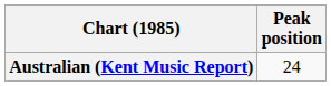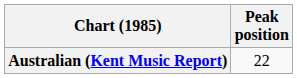 <table class="wikitable plainrowheaders" style="text-align:center">
 <tr>
 <th scope="col">Chart (1985)</th>
 <th scope="col">Peak<br>position</th>
 </tr>
 <tr>
 <th scope="row">Australian (<a href='#'>Kent Music Report</a>)</th>
-<td>24</td>
+<td>22</td>
 </tr>
 </table>
